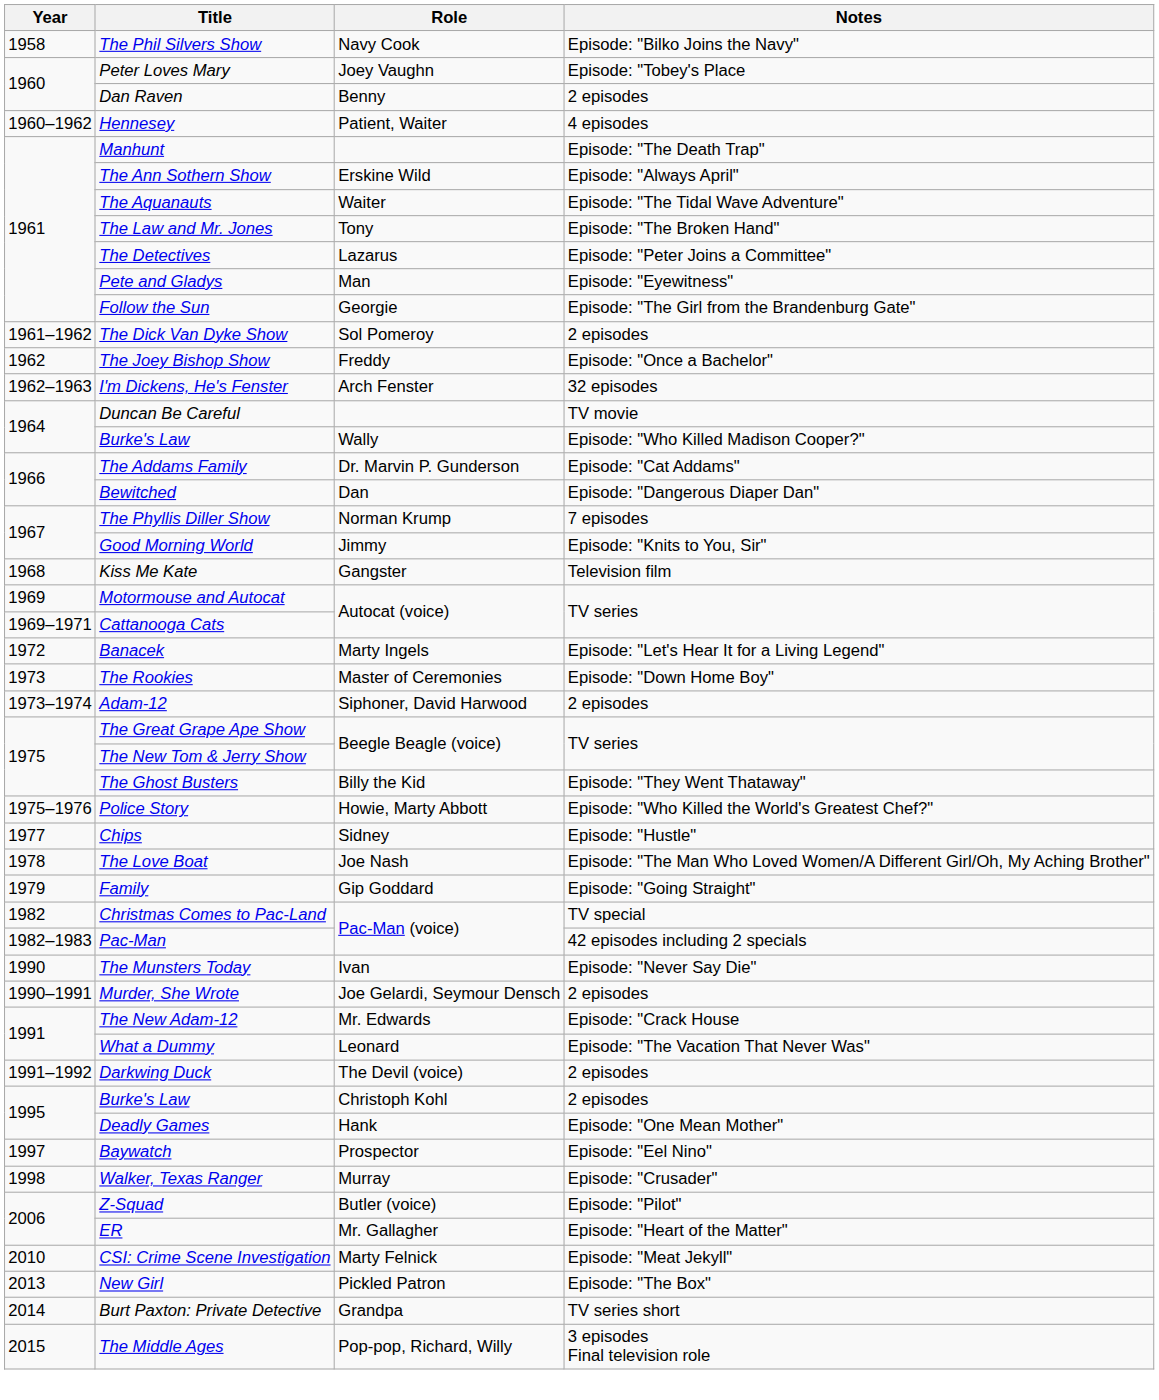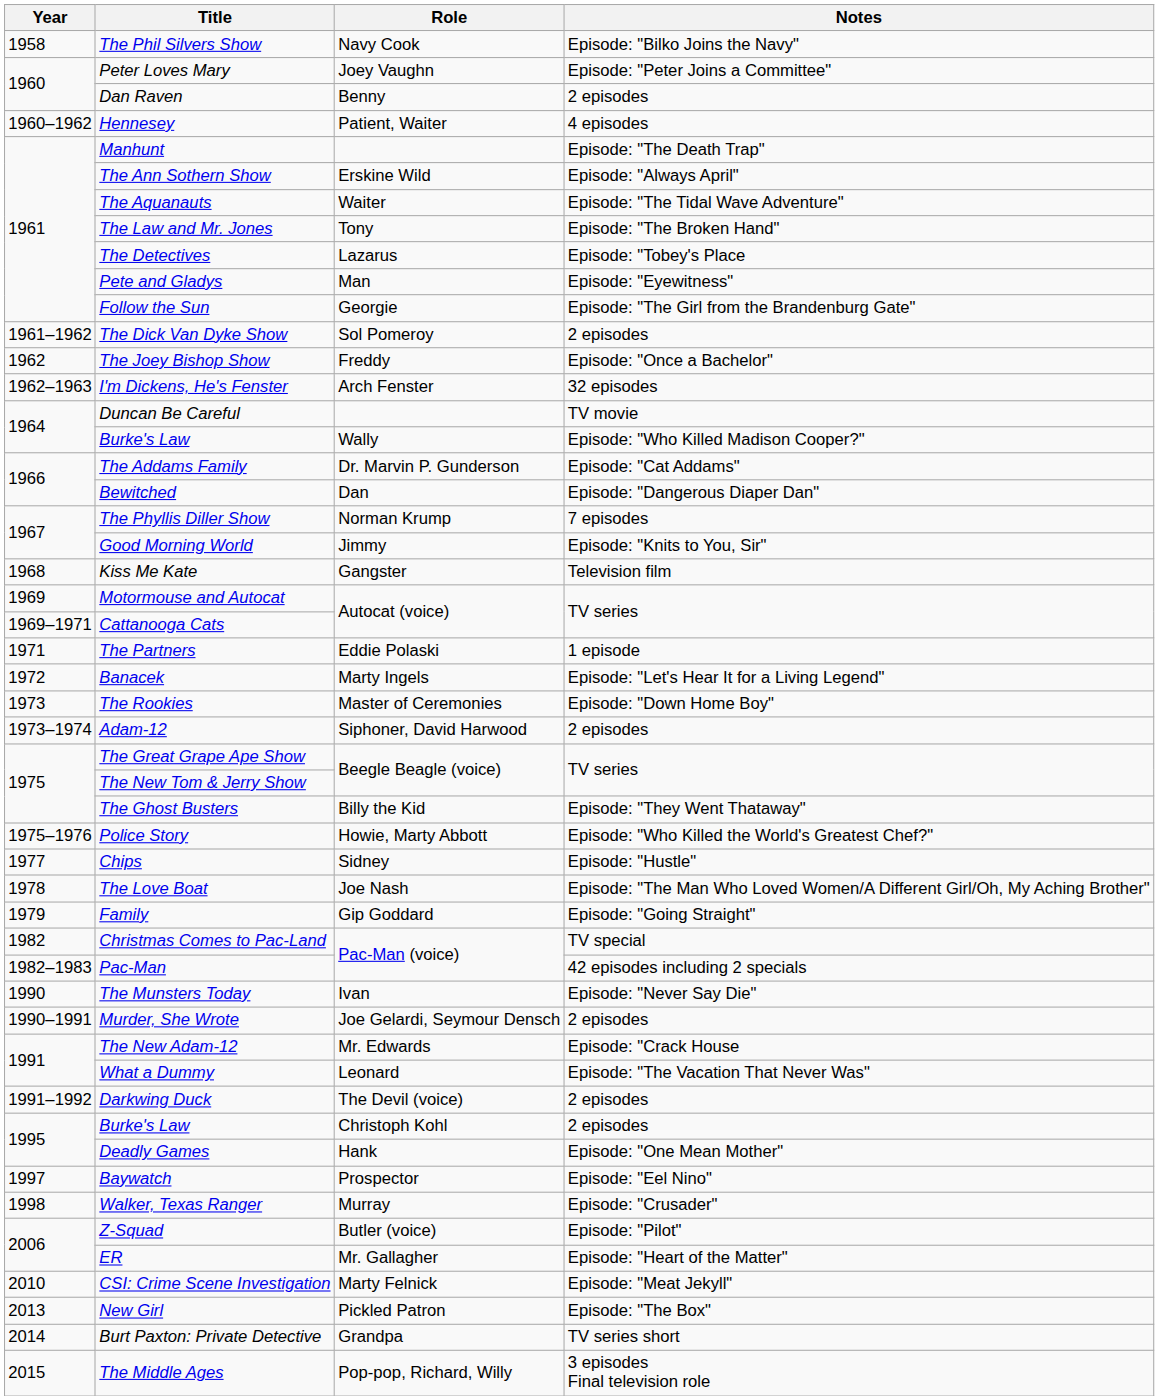 <table class="wikitable sortable">
 <tr>
 <th>Year</th>
 <th>Title</th>
 <th>Role</th>
 <th class="unsortable">Notes</th>
 </tr>
 <tr>
 <td>1958</td>
 <td><em><a href='#'>The Phil Silvers Show</a></em></td>
 <td>Navy Cook</td>
 <td>Episode: "Bilko Joins the Navy"</td>
 </tr>
 <tr>
 <td rowspan="2">1960</td>
 <td><em>Peter Loves Mary</em></td>
 <td>Joey Vaughn</td>
-<td>Episode: "Tobey's Place</td>
+<td>Episode: "Peter Joins a Committee"</td>
 </tr>
 <tr>
 <td><em>Dan Raven</em></td>
 <td>Benny</td>
 <td>2 episodes</td>
 </tr>
 <tr>
 <td>1960–1962</td>
 <td><em><a href='#'>Hennesey</a></em></td>
 <td>Patient, Waiter</td>
 <td>4 episodes</td>
 </tr>
 <tr>
 <td rowspan="7">1961</td>
 <td><em><a href='#'>Manhunt</a></em></td>
 <td></td>
 <td>Episode: "The Death Trap"</td>
 </tr>
 <tr>
 <td><em><a href='#'>The Ann Sothern Show</a></em></td>
 <td>Erskine Wild</td>
 <td>Episode: "Always April"</td>
 </tr>
 <tr>
 <td><em><a href='#'>The Aquanauts</a></em></td>
 <td>Waiter</td>
 <td>Episode: "The Tidal Wave Adventure"</td>
 </tr>
 <tr>
 <td><em><a href='#'>The Law and Mr. Jones</a></em></td>
 <td>Tony</td>
 <td>Episode: "The Broken Hand"</td>
 </tr>
 <tr>
 <td><em><a href='#'>The Detectives</a></em></td>
 <td>Lazarus</td>
-<td>Episode: "Peter Joins a Committee"</td>
+<td>Episode: "Tobey's Place</td>
 </tr>
 <tr>
 <td><em><a href='#'>Pete and Gladys</a></em></td>
 <td>Man</td>
 <td>Episode: "Eyewitness"</td>
 </tr>
 <tr>
 <td><em><a href='#'>Follow the Sun</a></em></td>
 <td>Georgie</td>
 <td>Episode: "The Girl from the Brandenburg Gate"</td>
 </tr>
 <tr>
 <td>1961–1962</td>
 <td><em><a href='#'>The Dick Van Dyke Show</a></em></td>
 <td>Sol Pomeroy</td>
 <td>2 episodes</td>
 </tr>
 <tr>
 <td>1962</td>
 <td><em><a href='#'>The Joey Bishop Show</a></em></td>
 <td>Freddy</td>
 <td>Episode: "Once a Bachelor"</td>
 </tr>
 <tr>
 <td>1962–1963</td>
 <td><em><a href='#'>I'm Dickens, He's Fenster</a></em></td>
 <td>Arch Fenster</td>
 <td>32 episodes</td>
 </tr>
 <tr>
 <td rowspan="2">1964</td>
 <td><em>Duncan Be Careful</em></td>
 <td></td>
 <td>TV movie</td>
 </tr>
 <tr>
 <td><em><a href='#'>Burke's Law</a></em></td>
 <td>Wally</td>
 <td>Episode: "Who Killed Madison Cooper?"</td>
 </tr>
 <tr>
 <td rowspan="2">1966</td>
 <td><em><a href='#'>The Addams Family</a></em></td>
 <td>Dr. Marvin P. Gunderson</td>
 <td>Episode: "Cat Addams"</td>
 </tr>
 <tr>
 <td><em><a href='#'>Bewitched</a></em></td>
 <td>Dan</td>
 <td>Episode: "Dangerous Diaper Dan"</td>
 </tr>
 <tr>
 <td rowspan="2">1967</td>
 <td><em><a href='#'>The Phyllis Diller Show</a></em></td>
 <td>Norman Krump</td>
 <td>7 episodes</td>
 </tr>
 <tr>
 <td><em><a href='#'>Good Morning World</a></em></td>
 <td>Jimmy</td>
 <td>Episode: "Knits to You, Sir"</td>
 </tr>
 <tr>
 <td>1968</td>
 <td><em>Kiss Me Kate</em></td>
 <td>Gangster</td>
 <td>Television film</td>
 </tr>
 <tr>
 <td>1969</td>
 <td><em><a href='#'>Motormouse and Autocat</a></em></td>
 <td rowspan="2">Autocat (voice)</td>
 <td rowspan="2">TV series</td>
 </tr>
 <tr>
 <td>1969–1971</td>
 <td><em><a href='#'>Cattanooga Cats</a></em></td>
+</tr>
+<tr>
+<td>1971</td>
+<td><em><a href='#'>The Partners</a></em></td>
+<td>Eddie Polaski</td>
+<td>1 episode</td>
 </tr>
 <tr>
 <td>1972</td>
 <td><em><a href='#'>Banacek</a></em></td>
 <td>Marty Ingels</td>
 <td>Episode: "Let's Hear It for a Living Legend"</td>
 </tr>
 <tr>
 <td>1973</td>
 <td><em><a href='#'>The Rookies</a></em></td>
 <td>Master of Ceremonies</td>
 <td>Episode: "Down Home Boy"</td>
 </tr>
 <tr>
 <td>1973–1974</td>
 <td><em><a href='#'>Adam-12</a></em></td>
 <td>Siphoner, David Harwood</td>
 <td>2 episodes</td>
 </tr>
 <tr>
 <td rowspan="3">1975</td>
 <td><em><a href='#'>The Great Grape Ape Show</a></em></td>
 <td rowspan="2">Beegle Beagle (voice)</td>
 <td rowspan="2">TV series</td>
 </tr>
 <tr>
 <td><em><a href='#'>The New Tom & Jerry Show</a></em></td>
 </tr>
 <tr>
 <td><em><a href='#'>The Ghost Busters</a></em></td>
 <td>Billy the Kid</td>
 <td>Episode: "They Went Thataway"</td>
 </tr>
 <tr>
 <td>1975–1976</td>
 <td><em><a href='#'>Police Story</a></em></td>
 <td>Howie, Marty Abbott</td>
 <td>Episode: "Who Killed the World's Greatest Chef?"</td>
 </tr>
 <tr>
 <td>1977</td>
 <td><em><a href='#'>Chips</a></em></td>
 <td>Sidney</td>
 <td>Episode: "Hustle"</td>
 </tr>
 <tr>
 <td>1978</td>
 <td><em><a href='#'>The Love Boat</a></em></td>
 <td>Joe Nash</td>
 <td>Episode: "The Man Who Loved Women/A Different Girl/Oh, My Aching Brother"</td>
 </tr>
 <tr>
 <td>1979</td>
 <td><em><a href='#'>Family</a></em></td>
 <td>Gip Goddard</td>
 <td>Episode: "Going Straight"</td>
 </tr>
 <tr>
 <td>1982</td>
 <td><em><a href='#'>Christmas Comes to Pac-Land</a></em></td>
 <td rowspan="2"><a href='#'>Pac-Man</a> (voice)</td>
 <td>TV special</td>
 </tr>
 <tr>
 <td>1982–1983</td>
 <td><em><a href='#'>Pac-Man</a></em></td>
 <td>42 episodes including 2 specials</td>
 </tr>
 <tr>
 <td>1990</td>
 <td><em><a href='#'>The Munsters Today</a></em></td>
 <td>Ivan</td>
 <td>Episode: "Never Say Die"</td>
 </tr>
 <tr>
 <td>1990–1991</td>
 <td><em><a href='#'>Murder, She Wrote</a></em></td>
 <td>Joe Gelardi, Seymour Densch</td>
 <td>2 episodes</td>
 </tr>
 <tr>
 <td rowspan="2">1991</td>
 <td><em><a href='#'>The New Adam-12</a></em></td>
 <td>Mr. Edwards</td>
 <td>Episode: "Crack House</td>
 </tr>
 <tr>
 <td><em><a href='#'>What a Dummy</a></em></td>
 <td>Leonard</td>
 <td>Episode: "The Vacation That Never Was"</td>
 </tr>
 <tr>
 <td>1991–1992</td>
 <td><em><a href='#'>Darkwing Duck</a></em></td>
 <td>The Devil (voice)</td>
 <td>2 episodes</td>
 </tr>
 <tr>
 <td rowspan="2">1995</td>
 <td><em><a href='#'>Burke's Law</a></em></td>
 <td>Christoph Kohl</td>
 <td>2 episodes</td>
 </tr>
 <tr>
 <td><em><a href='#'>Deadly Games</a></em></td>
 <td>Hank</td>
 <td>Episode: "One Mean Mother"</td>
 </tr>
 <tr>
 <td>1997</td>
 <td><em><a href='#'>Baywatch</a></em></td>
 <td>Prospector</td>
 <td>Episode: "Eel Nino"</td>
 </tr>
 <tr>
 <td>1998</td>
 <td><em><a href='#'>Walker, Texas Ranger</a></em></td>
 <td>Murray</td>
 <td>Episode: "Crusader"</td>
 </tr>
 <tr>
 <td rowspan="2">2006</td>
 <td><em><a href='#'>Z-Squad</a></em></td>
 <td>Butler (voice)</td>
 <td>Episode: "Pilot"</td>
 </tr>
 <tr>
 <td><em><a href='#'>ER</a></em></td>
 <td>Mr. Gallagher</td>
 <td>Episode: "Heart of the Matter"</td>
 </tr>
 <tr>
 <td>2010</td>
 <td><em><a href='#'>CSI: Crime Scene Investigation</a></em></td>
 <td>Marty Felnick</td>
 <td>Episode: "Meat Jekyll"</td>
 </tr>
 <tr>
 <td>2013</td>
 <td><em><a href='#'>New Girl</a></em></td>
 <td>Pickled Patron</td>
 <td>Episode: "The Box"</td>
 </tr>
 <tr>
 <td>2014</td>
 <td><em>Burt Paxton: Private Detective</em></td>
 <td>Grandpa</td>
 <td>TV series short</td>
 </tr>
 <tr>
 <td>2015</td>
 <td><em><a href='#'>The Middle Ages</a></em></td>
 <td>Pop-pop, Richard, Willy</td>
 <td>3 episodes<br>Final television role</td>
 </tr>
 </table>
